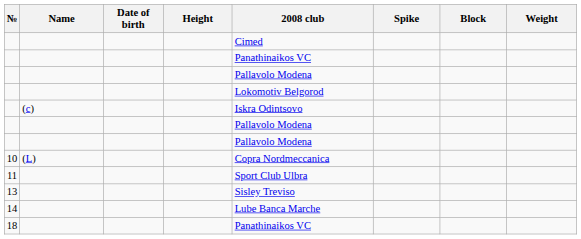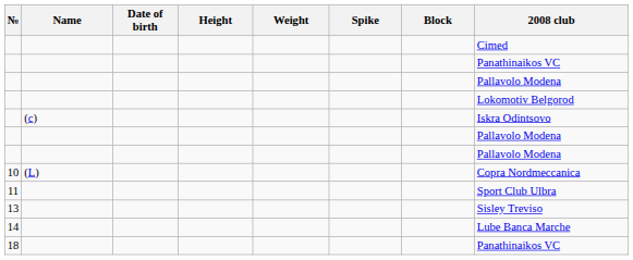 <table class="wikitable sortable" style="font-size:100%; text-align:center;">
 <tr>
 <th>№</th>
 <th style="width:12em">Name</th>
 <th style="width:8em">Date of birth</th>
 <th style="width:9em">Height</th>
-<th style="width:19em">2008 club</th>
+<th style="width:9em">Weight</th>
 <th style="width:9em">Spike</th>
 <th style="width:9em">Block</th>
-<th style="width:9em">Weight</th>
+<th style="width:19em">2008 club</th>
 </tr>
 <tr>
 <td></td>
 <td style="text-align:left;"></td>
 <td style="text-align:right;"></td>
 <td></td>
-<td style="text-align:left;"> <a href='#'>Cimed</a></td>
 <td></td>
 <td></td>
 <td></td>
+<td style="text-align:left;"> <a href='#'>Cimed</a></td>
 </tr>
 <tr>
 <td></td>
 <td style="text-align:left;"></td>
 <td style="text-align:right;"></td>
 <td></td>
-<td style="text-align:left;"> <a href='#'>Panathinaikos VC</a></td>
 <td></td>
 <td></td>
 <td></td>
+<td style="text-align:left;"> <a href='#'>Panathinaikos VC</a></td>
 </tr>
 <tr>
 <td></td>
 <td style="text-align:left;"></td>
 <td style="text-align:right;"></td>
 <td></td>
-<td style="text-align:left;"> <a href='#'>Pallavolo Modena</a></td>
 <td></td>
 <td></td>
 <td></td>
+<td style="text-align:left;"> <a href='#'>Pallavolo Modena</a></td>
 </tr>
 <tr>
 <td></td>
 <td style="text-align:left;"></td>
 <td style="text-align:right;"></td>
 <td></td>
-<td style="text-align:left;"> <a href='#'>Lokomotiv Belgorod</a></td>
 <td></td>
 <td></td>
 <td></td>
+<td style="text-align:left;"> <a href='#'>Lokomotiv Belgorod</a></td>
 </tr>
 <tr>
 <td></td>
 <td style="text-align:left;"> (<a href='#'>c</a>)</td>
 <td style="text-align:right;"></td>
 <td></td>
-<td style="text-align:left;"> <a href='#'>Iskra Odintsovo</a></td>
 <td></td>
 <td></td>
 <td></td>
+<td style="text-align:left;"> <a href='#'>Iskra Odintsovo</a></td>
 </tr>
 <tr>
 <td></td>
 <td style="text-align:left;"></td>
 <td style="text-align:right;"></td>
 <td></td>
-<td style="text-align:left;"> <a href='#'>Pallavolo Modena</a></td>
 <td></td>
 <td></td>
 <td></td>
+<td style="text-align:left;"> <a href='#'>Pallavolo Modena</a></td>
 </tr>
 <tr>
 <td></td>
 <td style="text-align:left;"></td>
 <td style="text-align:right;"></td>
 <td></td>
-<td style="text-align:left;"> <a href='#'>Pallavolo Modena</a></td>
 <td></td>
 <td></td>
 <td></td>
+<td style="text-align:left;"> <a href='#'>Pallavolo Modena</a></td>
 </tr>
 <tr>
 <td>10</td>
 <td style="text-align:left;"> (<a href='#'>L</a>)</td>
 <td style="text-align:right;"></td>
 <td></td>
-<td style="text-align:left;"> <a href='#'>Copra Nordmeccanica</a></td>
 <td></td>
 <td></td>
 <td></td>
+<td style="text-align:left;"> <a href='#'>Copra Nordmeccanica</a></td>
 </tr>
 <tr>
 <td>11</td>
 <td style="text-align:left;"></td>
 <td style="text-align:right;"></td>
 <td></td>
-<td style="text-align:left;"> <a href='#'>Sport Club Ulbra</a></td>
 <td></td>
 <td></td>
 <td></td>
+<td style="text-align:left;"> <a href='#'>Sport Club Ulbra</a></td>
 </tr>
 <tr>
 <td>13</td>
 <td style="text-align:left;"></td>
 <td style="text-align:right;"></td>
 <td></td>
-<td style="text-align:left;"> <a href='#'>Sisley Treviso</a></td>
 <td></td>
 <td></td>
 <td></td>
+<td style="text-align:left;"> <a href='#'>Sisley Treviso</a></td>
 </tr>
 <tr>
 <td>14</td>
 <td style="text-align:left;"></td>
 <td style="text-align:right;"></td>
 <td></td>
-<td style="text-align:left;"> <a href='#'>Lube Banca Marche</a></td>
 <td></td>
 <td></td>
 <td></td>
+<td style="text-align:left;"> <a href='#'>Lube Banca Marche</a></td>
 </tr>
 <tr>
 <td>18</td>
 <td style="text-align:left;"></td>
 <td style="text-align:right;"></td>
 <td></td>
-<td style="text-align:left;"> <a href='#'>Panathinaikos VC</a></td>
 <td></td>
 <td></td>
 <td></td>
+<td style="text-align:left;"> <a href='#'>Panathinaikos VC</a></td>
 </tr>
 </table>
